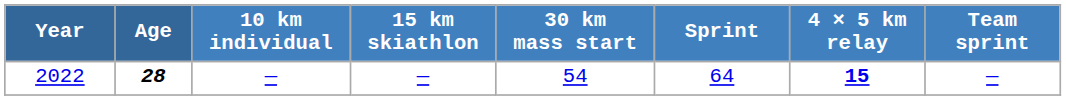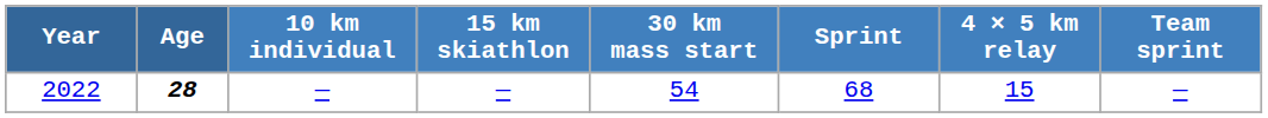 <table class="wikitable" style="font-size:95%; text-align:center; border:grey solid 1px; border-collapse:collapse; background:#ffffff;">
 <tr>
 <th style="background-color:#369; color:white; width:60px;"> Year </th>
 <th style="background-color:#369; color:white; width:40px;"> Age </th>
 <th style="background-color:#4180be; color:white; width:75px;"> 10 km <br> individual </th>
 <th style="background-color:#4180be; color:white; width:75px;"> 15 km <br> skiathlon </th>
 <th style="background-color:#4180be; color:white; width:75px;"> 30 km <br> mass start </th>
 <th style="background-color:#4180be; color:white; width:75px;"> Sprint </th>
 <th style="background-color:#4180be; color:white; width:75px;"> 4 × 5 km <br> relay </th>
 <th style="background-color:#4180be; color:white; width:75px;"> Team <br> sprint </th>
 </tr>
 <tr>
 <td><a href='#'>2022</a></td>
 <td><strong><em>28</em></strong></td>
 <td><a href='#'>—</a></td>
 <td><a href='#'>—</a></td>
 <td><a href='#'>54</a></td>
-<td><a href='#'>64</a></td>
-<td><strong><a href='#'>15</a></strong></td>
+<td><a href='#'>68</a></td>
+<td><a href='#'>15</a></td>
 <td><a href='#'>—</a></td>
 </tr>
 </table>
